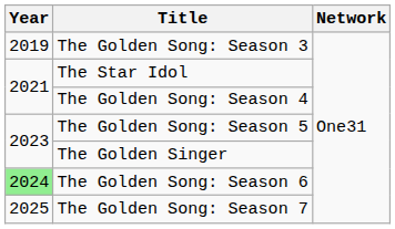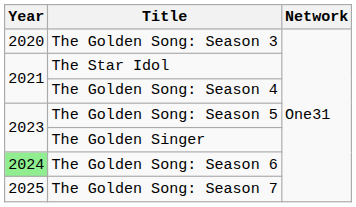 <table class="wikitable">
 <tr>
 <th>Year</th>
 <th>Title</th>
 <th>Network</th>
 </tr>
 <tr>
-<td>2019</td>
+<td>2020</td>
 <td>The Golden Song: Season 3</td>
 <td rowspan="7">One31</td>
 </tr>
 <tr>
 <td rowspan="2">2021</td>
 <td>The Star Idol</td>
 </tr>
 <tr>
 <td>The Golden Song: Season 4</td>
 </tr>
 <tr>
 <td rowspan="2">2023</td>
 <td>The Golden Song: Season 5</td>
 </tr>
 <tr>
 <td>The Golden Singer</td>
 </tr>
 <tr>
 <td style="background: lightgreen;">2024</td>
 <td>The Golden Song: Season 6</td>
 </tr>
 <tr>
 <td>2025</td>
 <td>The Golden Song: Season 7</td>
 </tr>
 </table>
